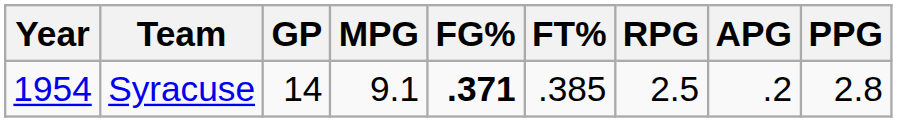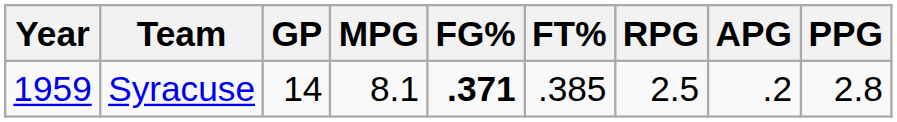 <table class="wikitable sortable" style="font-size:95%; text-align:right;">
 <tr>
 <th>Year</th>
 <th>Team</th>
 <th>GP</th>
 <th>MPG</th>
 <th>FG%</th>
 <th>FT%</th>
 <th>RPG</th>
 <th>APG</th>
 <th>PPG</th>
 </tr>
 <tr>
-<td style="text-align:left;"><a href='#'>1954</a></td>
+<td style="text-align:left;"><a href='#'>1959</a></td>
 <td style="text-align:left;"><a href='#'>Syracuse</a></td>
 <td>14</td>
-<td>9.1</td>
+<td>8.1</td>
 <td><strong>.371</strong></td>
 <td>.385</td>
 <td>2.5</td>
 <td>.2</td>
 <td>2.8</td>
 </tr>
 </table>
